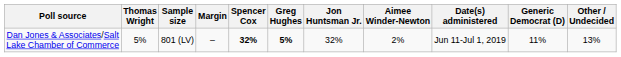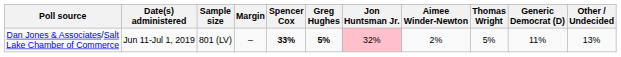 <table class="wikitable" style="font-size:90%;text-align:center;">
 <tr>
 <th>Poll source</th>
-<th>Thomas<br>Wright</th>
+<th>Date(s)<br>administered</th>
 <th>Sample<br>size</th>
 <th>Margin<br></th>
 <th>Spencer<br>Cox</th>
 <th>Greg<br>Hughes</th>
 <th>Jon<br>Huntsman Jr.</th>
 <th>Aimee<br>Winder-Newton</th>
-<th>Date(s)<br>administered</th>
+<th>Thomas<br>Wright</th>
 <th>Generic<br>Democrat (D)</th>
 <th>Other /<br>Undecided</th>
 </tr>
 <tr>
 <td><a href='#'>Dan Jones & Associates</a>/<a href='#'>Salt<br>Lake Chamber of Commerce</a></td>
-<td>5%</td>
+<td>Jun 11-Jul 1, 2019</td>
 <td>801 (LV)</td>
 <td>–</td>
-<td><strong>32%</strong></td>
+<td><strong>33%</strong></td>
 <td><strong>5%</strong></td>
-<td>32%</td>
+<td style="background: pink;">32%</td>
 <td>2%</td>
-<td>Jun 11-Jul 1, 2019</td>
+<td>5%</td>
 <td>11%</td>
 <td>13%</td>
 </tr>
 </table>
